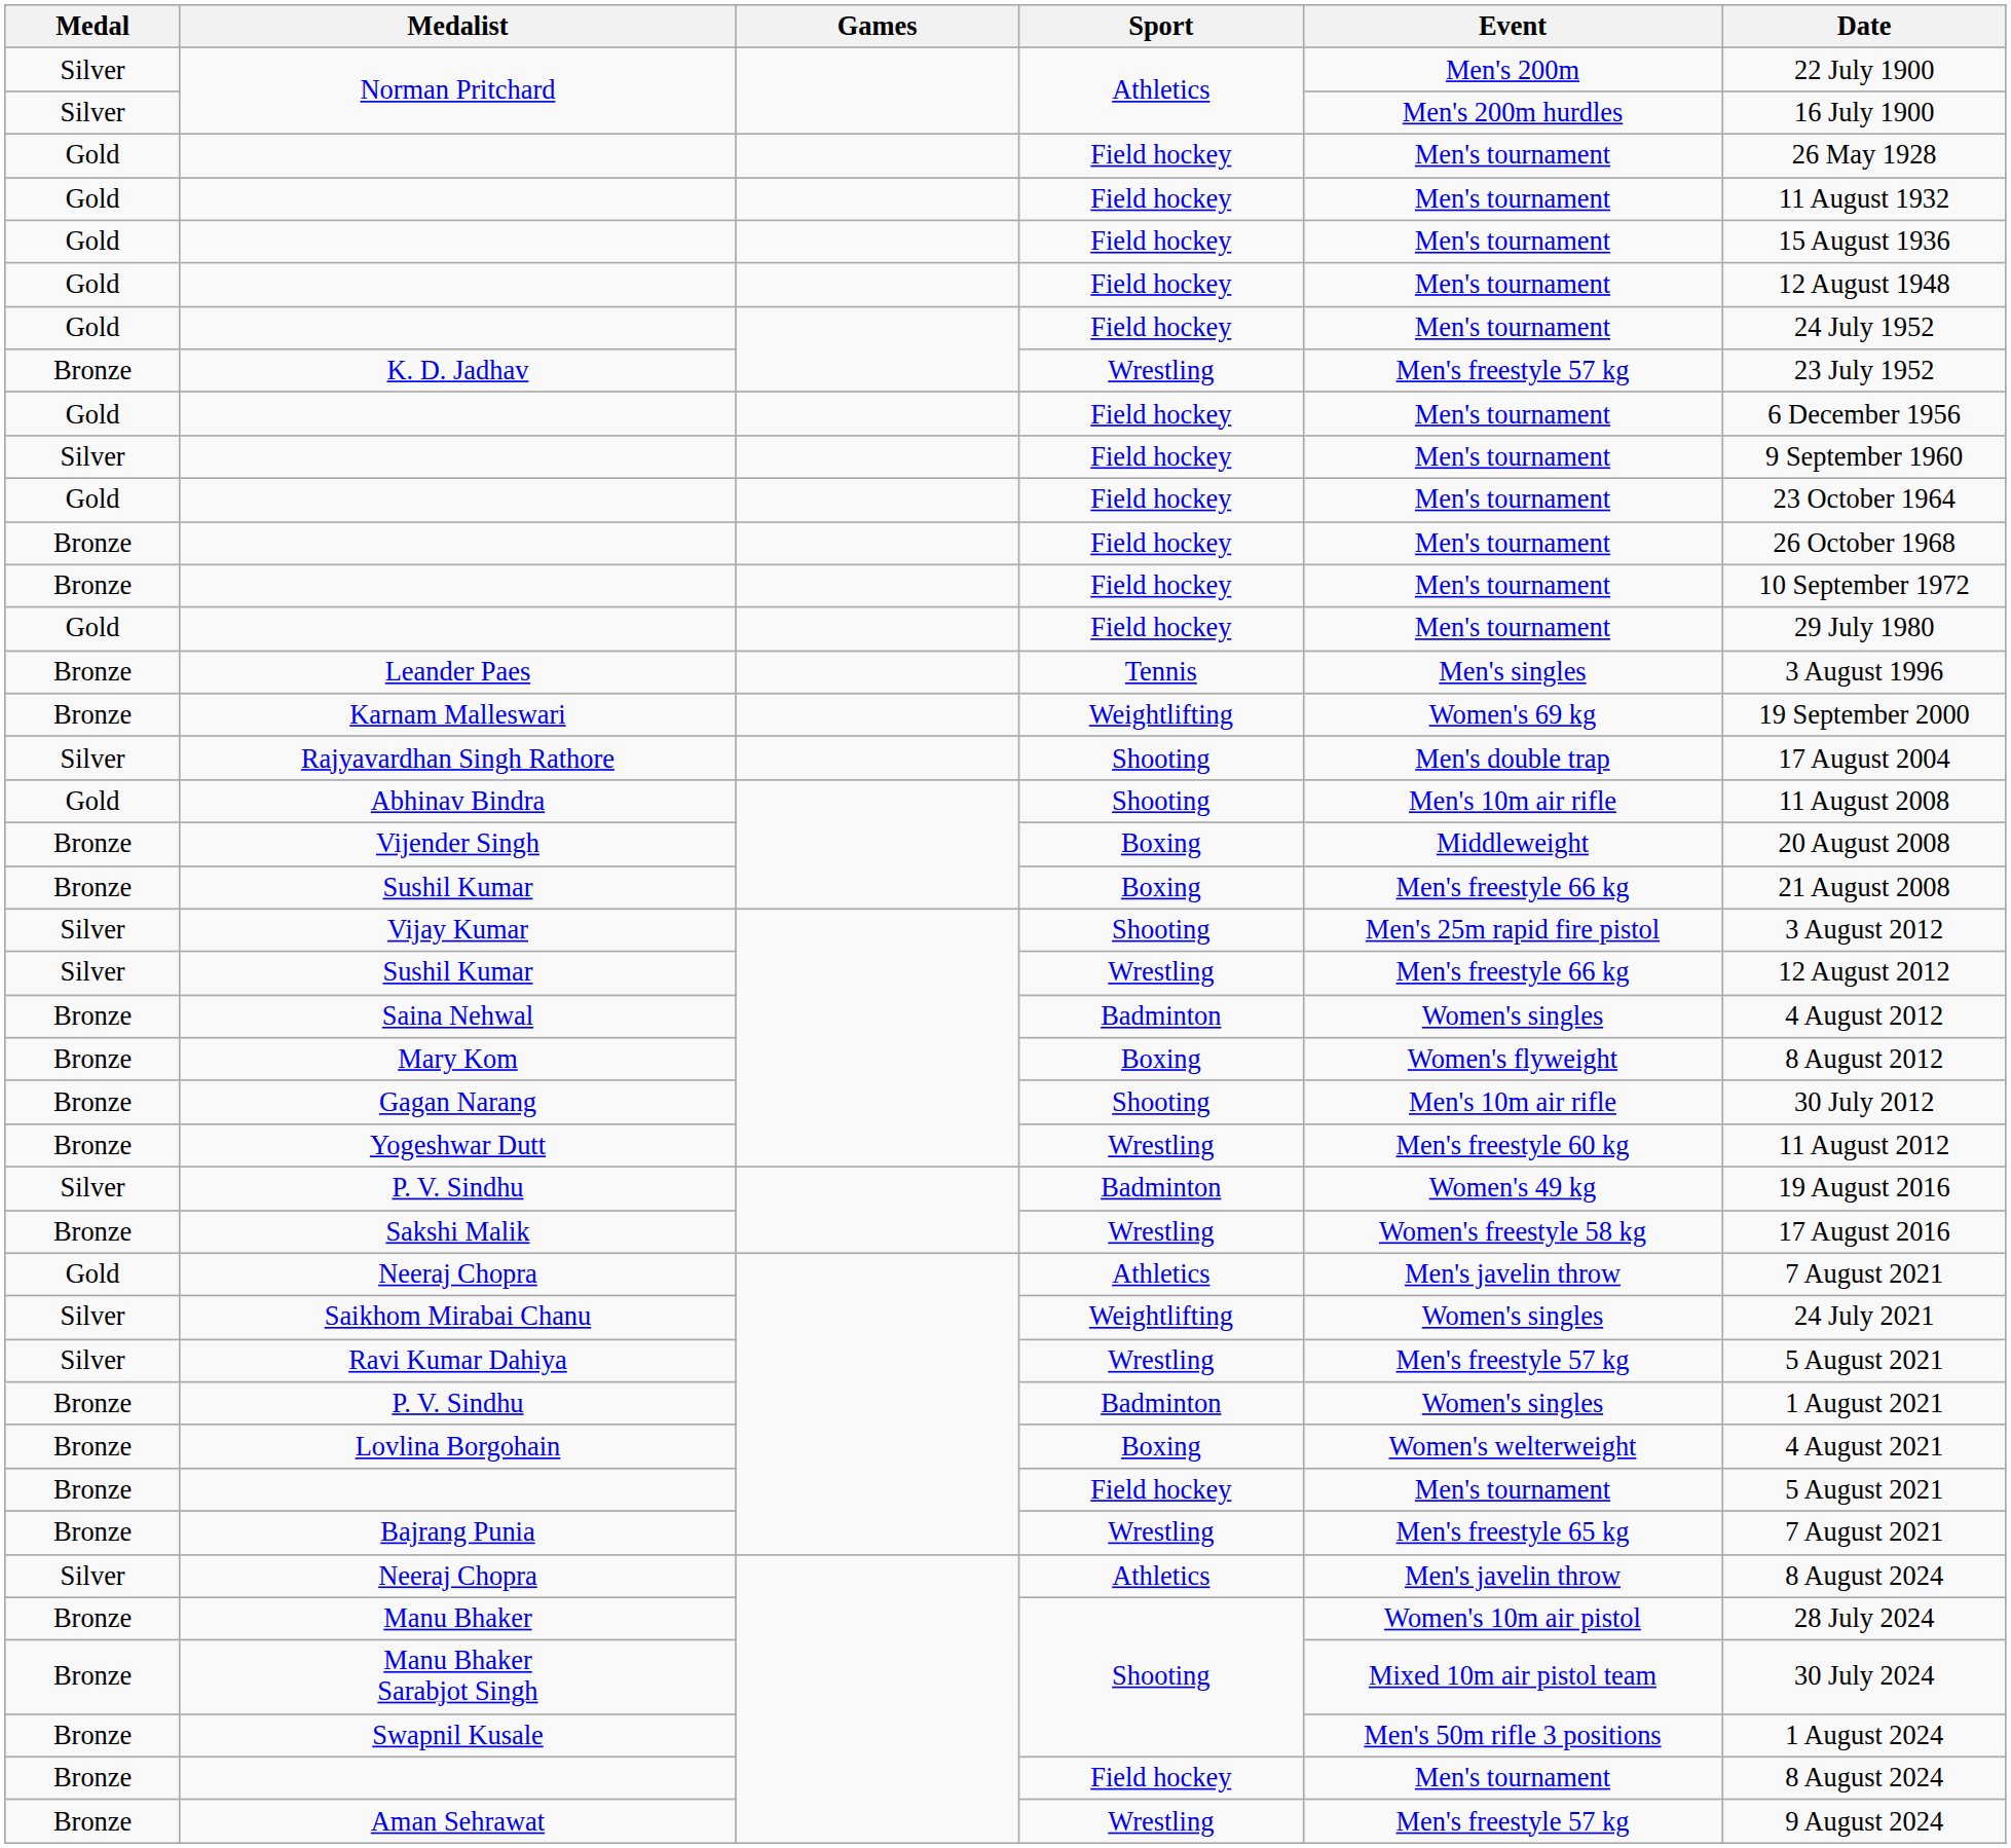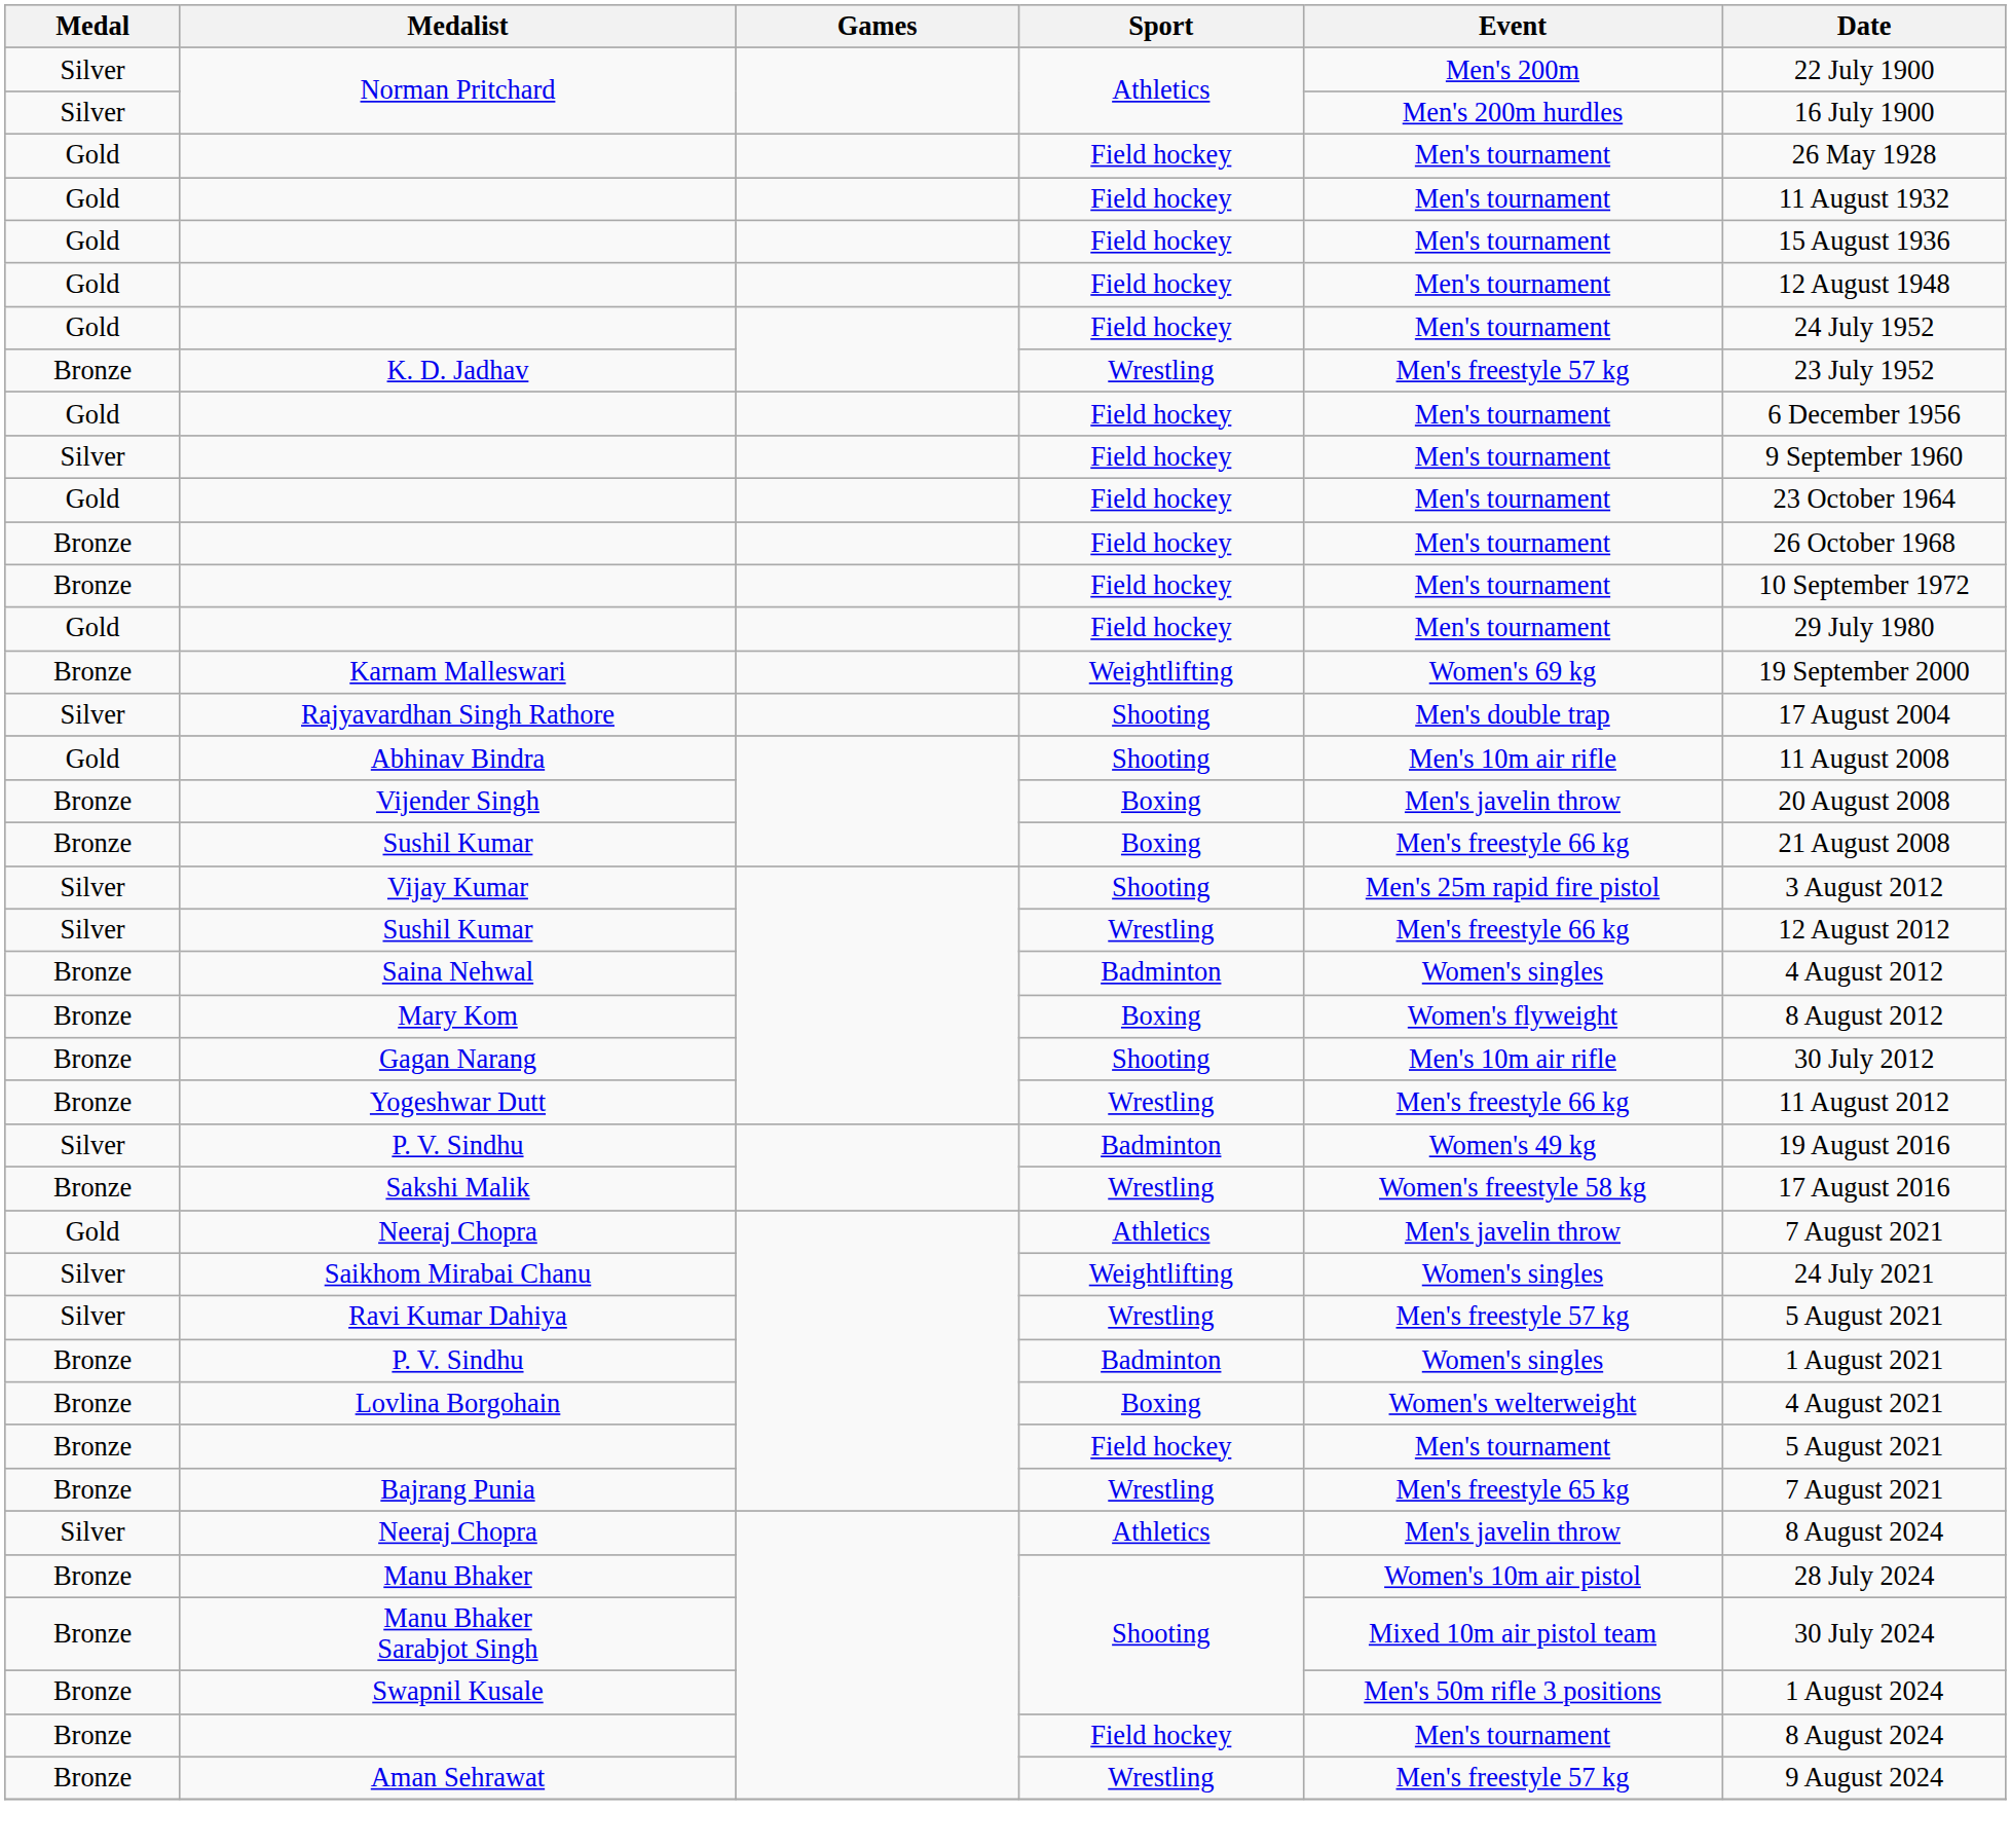 <table class="wikitable" style="text-align:center;">
 <tr>
 <th style="width:6em">Medal</th>
 <th style="width:20em">Medalist</th>
 <th style="width:10em">Games</th>
 <th style="width:10em">Sport</th>
 <th style="width:15em">Event</th>
 <th style="width:10em">Date</th>
 </tr>
 <tr>
 <td> Silver</td>
 <td rowspan=2><a href='#'>Norman Pritchard</a></td>
 <td rowspan=2> </td>
 <td rowspan=2><a href='#'>Athletics</a></td>
 <td><a href='#'>Men's 200m</a></td>
 <td>22 July 1900</td>
 </tr>
 <tr>
 <td> Silver</td>
 <td><a href='#'>Men's 200m hurdles</a></td>
 <td>16 July 1900</td>
 </tr>
 <tr>
 <td> Gold</td>
 <td></td>
 <td> </td>
 <td><a href='#'>Field hockey</a></td>
 <td><a href='#'>Men's tournament</a></td>
 <td>26 May 1928</td>
 </tr>
 <tr>
 <td> Gold</td>
 <td></td>
 <td> </td>
 <td><a href='#'>Field hockey</a></td>
 <td><a href='#'>Men's tournament</a></td>
 <td>11 August 1932</td>
 </tr>
 <tr>
 <td> Gold</td>
 <td></td>
 <td> </td>
 <td><a href='#'>Field hockey</a></td>
 <td><a href='#'>Men's tournament</a></td>
 <td>15 August 1936</td>
 </tr>
 <tr>
 <td> Gold</td>
 <td></td>
 <td> </td>
 <td><a href='#'>Field hockey</a></td>
 <td><a href='#'>Men's tournament</a></td>
 <td>12 August 1948</td>
 </tr>
 <tr>
 <td> Gold</td>
 <td></td>
 <td rowspan=2> </td>
 <td><a href='#'>Field hockey</a></td>
 <td><a href='#'>Men's tournament</a></td>
 <td>24 July 1952</td>
 </tr>
 <tr>
 <td> Bronze</td>
 <td><a href='#'>K. D. Jadhav</a></td>
 <td><a href='#'>Wrestling</a></td>
 <td><a href='#'>Men's freestyle 57 kg</a></td>
 <td>23 July 1952</td>
 </tr>
 <tr>
 <td> Gold</td>
 <td></td>
 <td> </td>
 <td><a href='#'>Field hockey</a></td>
 <td><a href='#'>Men's tournament</a></td>
 <td>6 December 1956</td>
 </tr>
 <tr>
 <td> Silver</td>
 <td></td>
 <td> </td>
 <td><a href='#'>Field hockey</a></td>
 <td><a href='#'>Men's tournament</a></td>
 <td>9 September 1960</td>
 </tr>
 <tr>
 <td> Gold</td>
 <td></td>
 <td> </td>
 <td><a href='#'>Field hockey</a></td>
 <td><a href='#'>Men's tournament</a></td>
 <td>23 October 1964</td>
 </tr>
 <tr>
 <td> Bronze</td>
 <td></td>
 <td> </td>
 <td><a href='#'>Field hockey</a></td>
 <td><a href='#'>Men's tournament</a></td>
 <td>26 October 1968</td>
 </tr>
 <tr>
 <td> Bronze</td>
 <td></td>
 <td> </td>
 <td><a href='#'>Field hockey</a></td>
 <td><a href='#'>Men's tournament</a></td>
 <td>10 September 1972</td>
 </tr>
 <tr>
 <td> Gold</td>
 <td></td>
 <td> </td>
 <td><a href='#'>Field hockey</a></td>
 <td><a href='#'>Men's tournament</a></td>
 <td>29 July 1980</td>
 </tr>
 <tr>
 <td> Bronze</td>
-<td><a href='#'>Leander Paes</a></td>
-<td> </td>
-<td><a href='#'>Tennis</a></td>
-<td><a href='#'>Men's singles</a></td>
-<td>3 August 1996</td>
-</tr>
-<tr>
-<td> Bronze</td>
 <td><a href='#'>Karnam Malleswari</a></td>
 <td> </td>
 <td><a href='#'>Weightlifting</a></td>
 <td><a href='#'>Women's 69 kg</a></td>
 <td>19 September 2000</td>
 </tr>
 <tr>
 <td> Silver</td>
 <td><a href='#'>Rajyavardhan Singh Rathore</a></td>
 <td> </td>
 <td><a href='#'>Shooting</a></td>
 <td><a href='#'>Men's double trap</a></td>
 <td>17 August 2004</td>
 </tr>
 <tr>
 <td> Gold</td>
 <td><a href='#'>Abhinav Bindra</a></td>
 <td rowspan=3> </td>
 <td><a href='#'>Shooting</a></td>
 <td><a href='#'>Men's 10m air rifle</a></td>
 <td>11 August 2008</td>
 </tr>
 <tr>
 <td> Bronze</td>
 <td><a href='#'>Vijender Singh</a></td>
 <td><a href='#'>Boxing</a></td>
-<td><a href='#'>Middleweight</a></td>
+<td><a href='#'>Men's javelin throw</a></td>
 <td>20 August 2008</td>
 </tr>
 <tr>
 <td> Bronze</td>
 <td><a href='#'>Sushil Kumar</a></td>
 <td><a href='#'>Boxing</a></td>
 <td><a href='#'>Men's freestyle 66 kg</a></td>
 <td>21 August 2008</td>
 </tr>
 <tr>
 <td> Silver</td>
 <td><a href='#'>Vijay Kumar</a></td>
 <td rowspan=6> </td>
 <td><a href='#'>Shooting</a></td>
 <td><a href='#'>Men's 25m rapid fire pistol</a></td>
 <td>3 August 2012</td>
 </tr>
 <tr>
 <td> Silver</td>
 <td><a href='#'>Sushil Kumar</a></td>
 <td><a href='#'>Wrestling</a></td>
 <td><a href='#'>Men's freestyle 66 kg</a></td>
 <td>12 August 2012</td>
 </tr>
 <tr>
 <td> Bronze</td>
 <td><a href='#'>Saina Nehwal</a></td>
 <td><a href='#'>Badminton</a></td>
 <td><a href='#'>Women's singles</a></td>
 <td>4 August 2012</td>
 </tr>
 <tr>
 <td> Bronze</td>
 <td><a href='#'>Mary Kom</a></td>
 <td><a href='#'>Boxing</a></td>
 <td><a href='#'>Women's flyweight</a></td>
 <td>8 August 2012</td>
 </tr>
 <tr>
 <td> Bronze</td>
 <td><a href='#'>Gagan Narang</a></td>
 <td><a href='#'>Shooting</a></td>
 <td><a href='#'>Men's 10m air rifle</a></td>
 <td>30 July 2012</td>
 </tr>
 <tr>
 <td> Bronze</td>
 <td><a href='#'>Yogeshwar Dutt</a></td>
 <td><a href='#'>Wrestling</a></td>
-<td><a href='#'>Men's freestyle 60 kg</a></td>
+<td><a href='#'>Men's freestyle 66 kg</a></td>
 <td>11 August 2012</td>
 </tr>
 <tr>
 <td> Silver</td>
 <td><a href='#'>P. V. Sindhu</a></td>
 <td rowspan=2> </td>
 <td><a href='#'>Badminton</a></td>
 <td><a href='#'>Women's 49 kg</a></td>
 <td>19 August 2016</td>
 </tr>
 <tr>
 <td> Bronze</td>
 <td><a href='#'>Sakshi Malik</a></td>
 <td><a href='#'>Wrestling</a></td>
 <td><a href='#'>Women's freestyle 58 kg</a></td>
 <td>17 August 2016</td>
 </tr>
 <tr>
 <td> Gold</td>
 <td><a href='#'>Neeraj Chopra</a></td>
 <td rowspan=7> </td>
 <td><a href='#'>Athletics</a></td>
 <td><a href='#'>Men's javelin throw</a></td>
 <td>7 August 2021</td>
 </tr>
 <tr>
 <td> Silver</td>
 <td><a href='#'>Saikhom Mirabai Chanu</a></td>
 <td><a href='#'>Weightlifting</a></td>
 <td><a href='#'>Women's singles</a></td>
 <td>24 July 2021</td>
 </tr>
 <tr>
 <td> Silver</td>
 <td><a href='#'>Ravi Kumar Dahiya</a></td>
 <td><a href='#'>Wrestling</a></td>
 <td><a href='#'>Men's freestyle 57 kg</a></td>
 <td>5 August 2021</td>
 </tr>
 <tr>
 <td> Bronze</td>
 <td><a href='#'>P. V. Sindhu</a></td>
 <td><a href='#'>Badminton</a></td>
 <td><a href='#'>Women's singles</a></td>
 <td>1 August 2021</td>
 </tr>
 <tr>
 <td> Bronze</td>
 <td><a href='#'>Lovlina Borgohain</a></td>
 <td><a href='#'>Boxing</a></td>
 <td><a href='#'>Women's welterweight</a></td>
 <td>4 August 2021</td>
 </tr>
 <tr>
 <td> Bronze</td>
 <td><br></td>
 <td><a href='#'>Field hockey</a></td>
 <td><a href='#'>Men's tournament</a></td>
 <td>5 August 2021</td>
 </tr>
 <tr>
 <td> Bronze</td>
 <td><a href='#'>Bajrang Punia</a></td>
 <td><a href='#'>Wrestling</a></td>
 <td><a href='#'>Men's freestyle 65 kg</a></td>
 <td>7 August 2021</td>
 </tr>
 <tr>
 <td> Silver</td>
 <td><a href='#'>Neeraj Chopra</a></td>
 <td rowspan=6> </td>
 <td><a href='#'>Athletics</a></td>
 <td><a href='#'>Men's javelin throw</a></td>
 <td>8 August 2024</td>
 </tr>
 <tr>
 <td> Bronze</td>
 <td><a href='#'>Manu Bhaker</a></td>
 <td rowspan=3><a href='#'>Shooting</a></td>
 <td><a href='#'>Women's 10m air pistol</a></td>
 <td>28 July 2024</td>
 </tr>
 <tr>
 <td> Bronze</td>
 <td><a href='#'>Manu Bhaker</a><br><a href='#'>Sarabjot Singh</a></td>
 <td><a href='#'>Mixed 10m air pistol team</a></td>
 <td>30 July 2024</td>
 </tr>
 <tr>
 <td> Bronze</td>
 <td><a href='#'>Swapnil Kusale</a></td>
 <td><a href='#'>Men's 50m rifle 3 positions</a></td>
 <td>1 August 2024</td>
 </tr>
 <tr>
 <td> Bronze</td>
 <td></td>
 <td><a href='#'>Field hockey</a></td>
 <td><a href='#'>Men's tournament</a></td>
 <td>8 August 2024</td>
 </tr>
 <tr>
 <td> Bronze</td>
 <td><a href='#'>Aman Sehrawat</a></td>
 <td><a href='#'>Wrestling</a></td>
 <td><a href='#'>Men's freestyle 57 kg</a></td>
 <td>9 August 2024</td>
 </tr>
 <tr>
 </tr>
 </table>
